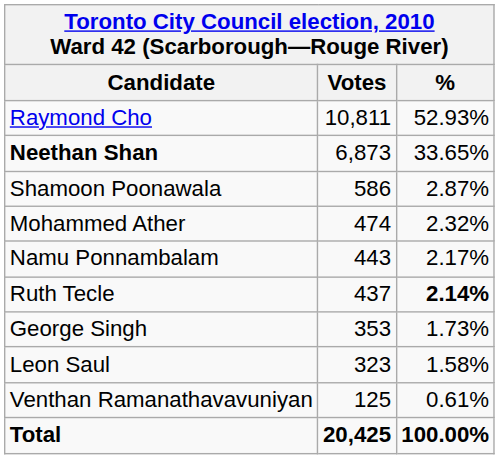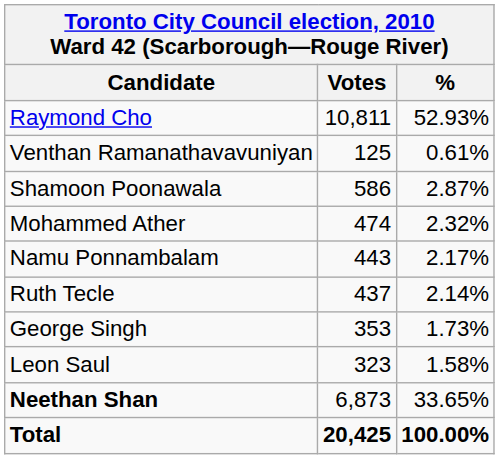 <table class="wikitable collapsible" border="1" style="text-align:right;">
 <tr>
 <th align=center colspan=3><a href='#'>Toronto City Council election, 2010</a><br>Ward 42 (Scarborough—Rouge River)</th>
 </tr>
 <tr>
 <th align=left>Candidate</th>
 <th align=left>Votes</th>
 <th align=left>%</th>
 </tr>
 <tr>
 <td align=left><a href='#'>Raymond Cho</a></td>
 <td>10,811</td>
 <td>52.93%</td>
 </tr>
 <tr>
-<td align=left><strong>Neethan Shan</strong></td>
-<td>6,873</td>
-<td>33.65%</td>
+<td align=left>Venthan Ramanathavavuniyan</td>
+<td>125</td>
+<td>0.61%</td>
 </tr>
 <tr>
 <td align=left>Shamoon Poonawala</td>
 <td>586</td>
 <td>2.87%</td>
 </tr>
 <tr>
 <td align=left>Mohammed Ather</td>
 <td>474</td>
 <td>2.32%</td>
 </tr>
 <tr>
 <td align=left>Namu Ponnambalam</td>
 <td>443</td>
 <td>2.17%</td>
 </tr>
 <tr>
 <td align=left>Ruth Tecle</td>
 <td>437</td>
-<td><strong>2.14%</strong></td>
+<td>2.14%</td>
 </tr>
 <tr>
 <td align=left>George Singh</td>
 <td>353</td>
 <td>1.73%</td>
 </tr>
 <tr>
 <td align=left>Leon Saul</td>
 <td>323</td>
 <td>1.58%</td>
 </tr>
 <tr>
-<td align=left>Venthan Ramanathavavuniyan</td>
-<td>125</td>
-<td>0.61%</td>
+<td align=left><strong>Neethan Shan</strong></td>
+<td>6,873</td>
+<td>33.65%</td>
 </tr>
 <tr style="font-weight:bold">
 <td align=left>Total</td>
 <td>20,425</td>
 <td>100.00%</td>
 </tr>
 </table>
